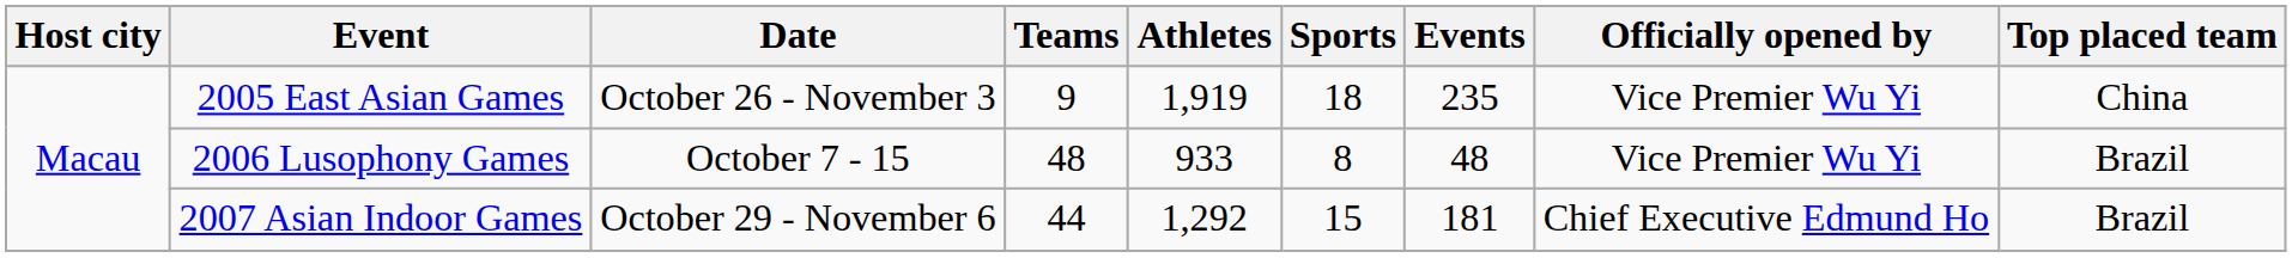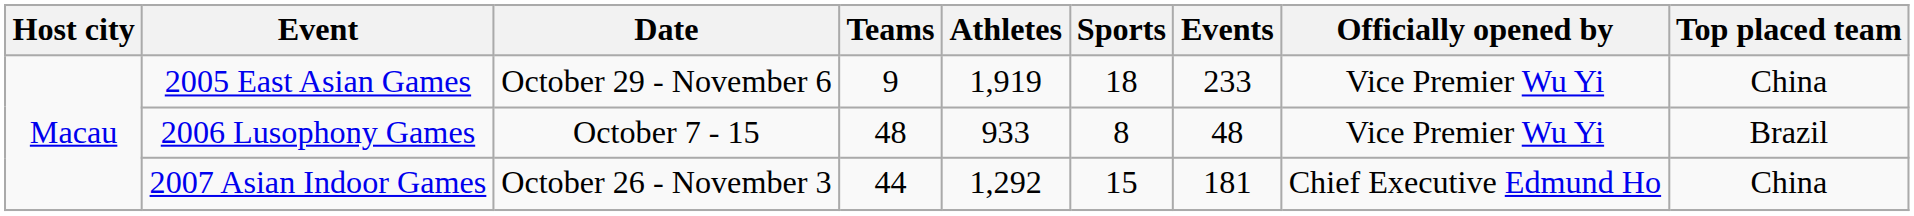 <table class="wikitable" style="text-align:center">
 <tr>
 <th>Host city</th>
 <th>Event</th>
 <th>Date</th>
 <th>Teams</th>
 <th>Athletes</th>
 <th>Sports</th>
 <th>Events</th>
 <th>Officially opened by</th>
 <th align=left>Top placed team</th>
 </tr>
 <tr>
 <td rowspan=3><a href='#'>Macau</a></td>
 <td><a href='#'>2005 East Asian Games</a></td>
-<td>October 26 - November 3</td>
+<td>October 29 - November 6</td>
 <td>9</td>
 <td>1,919</td>
 <td>18</td>
-<td>235</td>
+<td>233</td>
 <td>Vice Premier <a href='#'>Wu Yi</a></td>
 <td> China</td>
 </tr>
 <tr>
 <td><a href='#'>2006 Lusophony Games</a></td>
 <td>October 7 - 15</td>
 <td>48</td>
 <td>933</td>
 <td>8</td>
 <td>48</td>
 <td>Vice Premier <a href='#'>Wu Yi</a></td>
 <td> Brazil</td>
 </tr>
 <tr>
 <td><a href='#'>2007 Asian Indoor Games</a></td>
-<td>October 29 - November 6</td>
+<td>October 26 - November 3</td>
 <td>44</td>
 <td>1,292</td>
 <td>15</td>
 <td>181</td>
 <td>Chief Executive <a href='#'>Edmund Ho</a></td>
-<td> Brazil</td>
+<td> China</td>
 </tr>
 </table>
